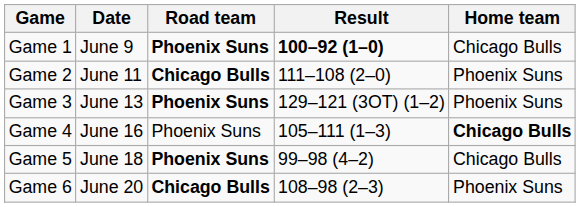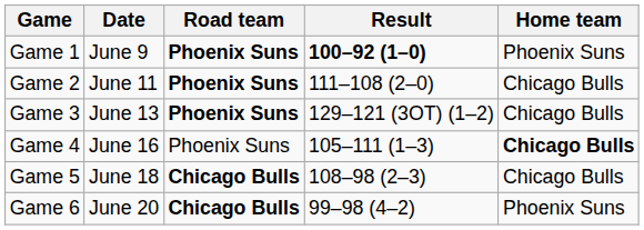 <table class="wikitable">
 <tr>
 <th>Game</th>
 <th>Date</th>
 <th>Road team</th>
 <th>Result</th>
 <th>Home team</th>
 </tr>
 <tr>
 <td>Game 1</td>
 <td>June 9</td>
 <td><strong>Phoenix Suns</strong></td>
 <td><strong>100–92 (1–0)</strong></td>
-<td>Chicago Bulls</td>
+<td>Phoenix Suns</td>
 </tr>
 <tr>
 <td>Game 2</td>
 <td>June 11</td>
-<td><strong>Chicago Bulls</strong></td>
+<td><strong>Phoenix Suns</strong></td>
 <td>111–108 (2–0)</td>
-<td>Phoenix Suns</td>
+<td>Chicago Bulls</td>
 </tr>
 <tr>
 <td>Game 3</td>
 <td>June 13</td>
 <td><strong>Phoenix Suns</strong></td>
 <td>129–121 (3OT) (1–2)</td>
-<td>Phoenix Suns</td>
+<td>Chicago Bulls</td>
 </tr>
 <tr>
 <td>Game 4</td>
 <td>June 16</td>
 <td>Phoenix Suns</td>
 <td>105–111 (1–3)</td>
 <td><strong>Chicago Bulls</strong></td>
 </tr>
 <tr>
 <td>Game 5</td>
 <td>June 18</td>
-<td><strong>Phoenix Suns</strong></td>
-<td>99–98 (4–2)</td>
+<td><strong>Chicago Bulls</strong></td>
+<td>108–98 (2–3)</td>
 <td>Chicago Bulls</td>
 </tr>
 <tr>
 <td>Game 6</td>
 <td>June 20</td>
 <td><strong>Chicago Bulls</strong></td>
-<td>108–98 (2–3)</td>
+<td>99–98 (4–2)</td>
 <td>Phoenix Suns</td>
 </tr>
 </table>
